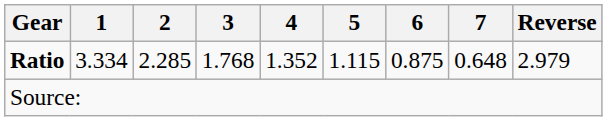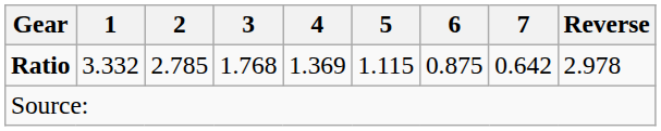 <table class=wikitable style="margin-left: auto; margin-right: auto; border: none;">
 <tr>
 <th>Gear</th>
 <th>1</th>
 <th>2</th>
 <th>3</th>
 <th>4</th>
 <th>5</th>
 <th>6</th>
 <th>7</th>
 <th>Reverse</th>
 </tr>
 <tr>
 <td><strong>Ratio</strong></td>
-<td>3.334</td>
-<td>2.285</td>
+<td>3.332</td>
+<td>2.785</td>
 <td>1.768</td>
-<td>1.352</td>
+<td>1.369</td>
 <td>1.115</td>
 <td>0.875</td>
-<td>0.648</td>
-<td>2.979</td>
+<td>0.642</td>
+<td>2.978</td>
 </tr>
 <tr>
 <td colspan="9">Source:</td>
 </tr>
 </table>
